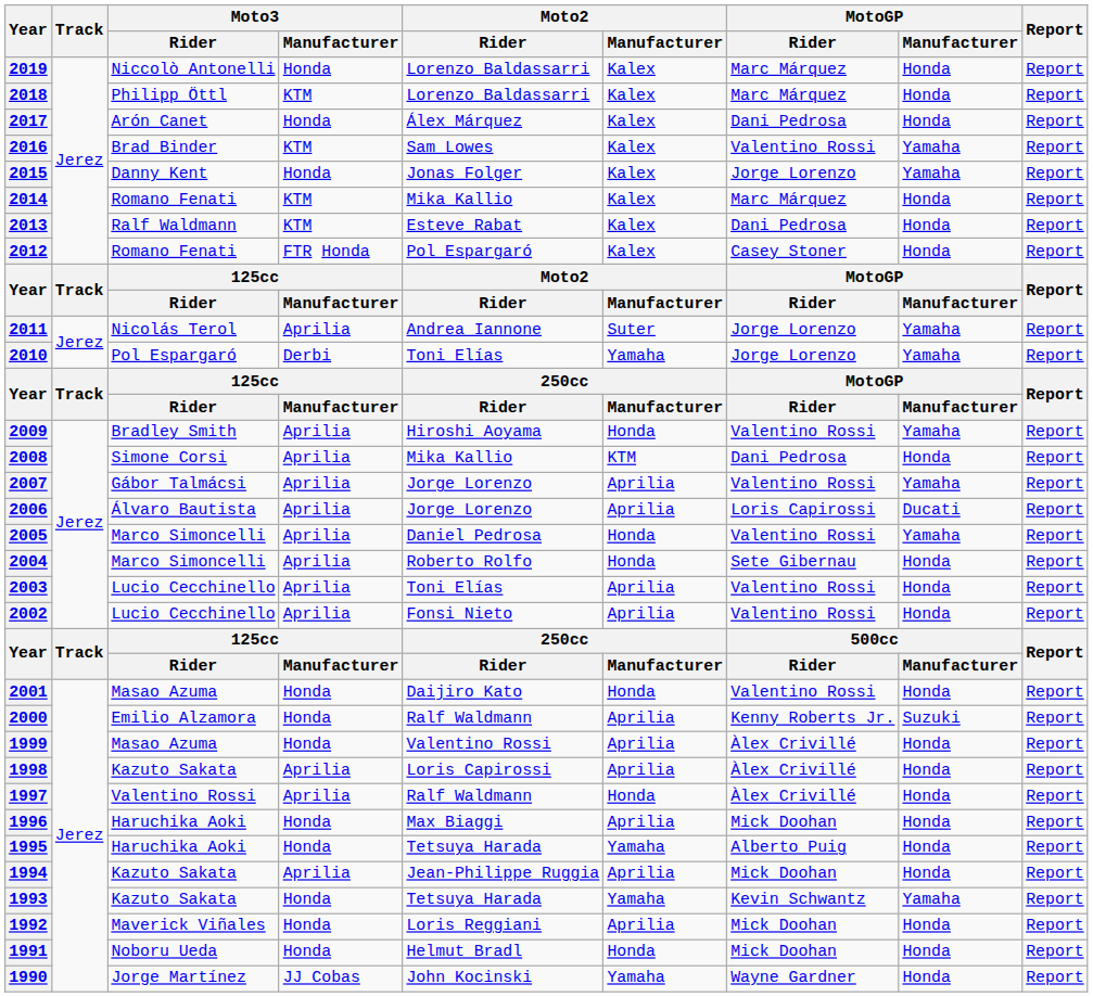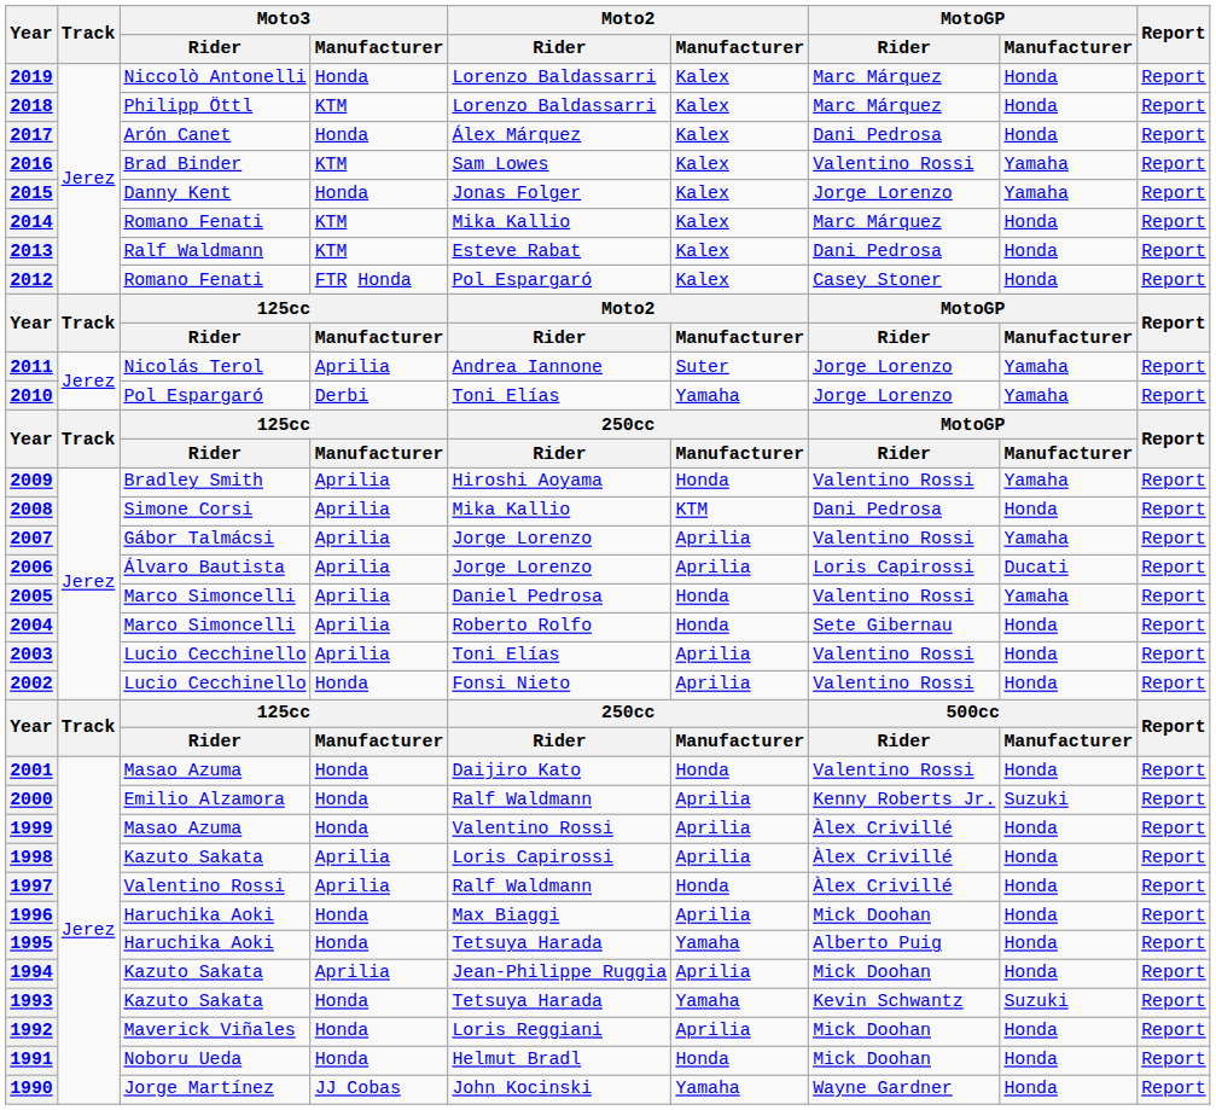 <table class="wikitable" style="font-size: 95%;">
 <tr>
 <th rowspan=2>Year</th>
 <th rowspan=2>Track</th>
 <th colspan=2>Moto3</th>
 <th colspan=2>Moto2</th>
 <th colspan=2>MotoGP</th>
 <th rowspan=2>Report</th>
 </tr>
 <tr>
 <th>Rider</th>
 <th>Manufacturer</th>
 <th>Rider</th>
 <th>Manufacturer</th>
 <th>Rider</th>
 <th>Manufacturer</th>
 </tr>
 <tr>
 <th><a href='#'>2019</a></th>
 <td rowspan="8"><a href='#'>Jerez</a></td>
 <td> <a href='#'>Niccolò Antonelli</a></td>
 <td><a href='#'>Honda</a></td>
 <td> <a href='#'>Lorenzo Baldassarri</a></td>
 <td><a href='#'>Kalex</a></td>
 <td> <a href='#'>Marc Márquez</a></td>
 <td><a href='#'>Honda</a></td>
 <td><a href='#'>Report</a></td>
 </tr>
 <tr>
 <th><a href='#'>2018</a></th>
 <td> <a href='#'>Philipp Öttl</a></td>
 <td><a href='#'>KTM</a></td>
 <td> <a href='#'>Lorenzo Baldassarri</a></td>
 <td><a href='#'>Kalex</a></td>
 <td> <a href='#'>Marc Márquez</a></td>
 <td><a href='#'>Honda</a></td>
 <td><a href='#'>Report</a></td>
 </tr>
 <tr>
 <th><a href='#'>2017</a></th>
 <td> <a href='#'>Arón Canet</a></td>
 <td><a href='#'>Honda</a></td>
 <td> <a href='#'>Álex Márquez</a></td>
 <td><a href='#'>Kalex</a></td>
 <td> <a href='#'>Dani Pedrosa</a></td>
 <td><a href='#'>Honda</a></td>
 <td><a href='#'>Report</a></td>
 </tr>
 <tr>
 <th><a href='#'>2016</a></th>
 <td> <a href='#'>Brad Binder</a></td>
 <td><a href='#'>KTM</a></td>
 <td> <a href='#'>Sam Lowes</a></td>
 <td><a href='#'>Kalex</a></td>
 <td> <a href='#'>Valentino Rossi</a></td>
 <td><a href='#'>Yamaha</a></td>
 <td><a href='#'>Report</a></td>
 </tr>
 <tr>
 <th><a href='#'>2015</a></th>
 <td> <a href='#'>Danny Kent</a></td>
 <td><a href='#'>Honda</a></td>
 <td> <a href='#'>Jonas Folger</a></td>
 <td><a href='#'>Kalex</a></td>
 <td> <a href='#'>Jorge Lorenzo</a></td>
 <td><a href='#'>Yamaha</a></td>
 <td><a href='#'>Report</a></td>
 </tr>
 <tr>
 <th><a href='#'>2014</a></th>
 <td> <a href='#'>Romano Fenati</a></td>
 <td><a href='#'>KTM</a></td>
 <td> <a href='#'>Mika Kallio</a></td>
 <td><a href='#'>Kalex</a></td>
 <td> <a href='#'>Marc Márquez</a></td>
 <td><a href='#'>Honda</a></td>
 <td><a href='#'>Report</a></td>
 </tr>
 <tr>
 <th><a href='#'>2013</a></th>
 <td> <a href='#'>Ralf Waldmann</a></td>
 <td><a href='#'>KTM</a></td>
 <td> <a href='#'>Esteve Rabat</a></td>
 <td><a href='#'>Kalex</a></td>
 <td> <a href='#'>Dani Pedrosa</a></td>
 <td><a href='#'>Honda</a></td>
 <td><a href='#'>Report</a></td>
 </tr>
 <tr>
 <th><a href='#'>2012</a></th>
 <td> <a href='#'>Romano Fenati</a></td>
 <td><a href='#'>FTR</a> <a href='#'>Honda</a></td>
 <td> <a href='#'>Pol Espargaró</a></td>
 <td><a href='#'>Kalex</a></td>
 <td> <a href='#'>Casey Stoner</a></td>
 <td><a href='#'>Honda</a></td>
 <td><a href='#'>Report</a></td>
 </tr>
 <tr>
 <th rowspan=2>Year</th>
 <th rowspan=2>Track</th>
 <th colspan=2>125cc</th>
 <th colspan=2>Moto2</th>
 <th colspan=2>MotoGP</th>
 <th rowspan=2>Report</th>
 </tr>
 <tr>
 <th>Rider</th>
 <th>Manufacturer</th>
 <th>Rider</th>
 <th>Manufacturer</th>
 <th>Rider</th>
 <th>Manufacturer</th>
 </tr>
 <tr>
 <th><a href='#'>2011</a></th>
 <td rowspan="2"><a href='#'>Jerez</a></td>
 <td> <a href='#'>Nicolás Terol</a></td>
 <td><a href='#'>Aprilia</a></td>
 <td> <a href='#'>Andrea Iannone</a></td>
 <td><a href='#'>Suter</a></td>
 <td> <a href='#'>Jorge Lorenzo</a></td>
 <td><a href='#'>Yamaha</a></td>
 <td><a href='#'>Report</a></td>
 </tr>
 <tr>
 <th><a href='#'>2010</a></th>
 <td> <a href='#'>Pol Espargaró</a></td>
 <td><a href='#'>Derbi</a></td>
 <td> <a href='#'>Toni Elías</a></td>
 <td><a href='#'>Yamaha</a></td>
 <td> <a href='#'>Jorge Lorenzo</a></td>
 <td><a href='#'>Yamaha</a></td>
 <td><a href='#'>Report</a></td>
 </tr>
 <tr>
 <th rowspan=2>Year</th>
 <th rowspan=2>Track</th>
 <th colspan=2>125cc</th>
 <th colspan=2>250cc</th>
 <th colspan=2>MotoGP</th>
 <th rowspan=2>Report</th>
 </tr>
 <tr>
 <th>Rider</th>
 <th>Manufacturer</th>
 <th>Rider</th>
 <th>Manufacturer</th>
 <th>Rider</th>
 <th>Manufacturer</th>
 </tr>
 <tr>
 <th><a href='#'>2009</a></th>
 <td rowspan="8"><a href='#'>Jerez</a></td>
 <td> <a href='#'>Bradley Smith</a></td>
 <td><a href='#'>Aprilia</a></td>
 <td> <a href='#'>Hiroshi Aoyama</a></td>
 <td><a href='#'>Honda</a></td>
 <td> <a href='#'>Valentino Rossi</a></td>
 <td><a href='#'>Yamaha</a></td>
 <td><a href='#'>Report</a></td>
 </tr>
 <tr>
 <th><a href='#'>2008</a></th>
 <td> <a href='#'>Simone Corsi</a></td>
 <td><a href='#'>Aprilia</a></td>
 <td> <a href='#'>Mika Kallio</a></td>
 <td><a href='#'>KTM</a></td>
 <td> <a href='#'>Dani Pedrosa</a></td>
 <td><a href='#'>Honda</a></td>
 <td><a href='#'>Report</a></td>
 </tr>
 <tr>
 <th><a href='#'>2007</a></th>
 <td> <a href='#'>Gábor Talmácsi</a></td>
 <td><a href='#'>Aprilia</a></td>
 <td> <a href='#'>Jorge Lorenzo</a></td>
 <td><a href='#'>Aprilia</a></td>
 <td> <a href='#'>Valentino Rossi</a></td>
 <td><a href='#'>Yamaha</a></td>
 <td><a href='#'>Report</a></td>
 </tr>
 <tr>
 <th><a href='#'>2006</a></th>
 <td> <a href='#'>Álvaro Bautista</a></td>
 <td><a href='#'>Aprilia</a></td>
 <td> <a href='#'>Jorge Lorenzo</a></td>
 <td><a href='#'>Aprilia</a></td>
 <td> <a href='#'>Loris Capirossi</a></td>
 <td><a href='#'>Ducati</a></td>
 <td><a href='#'>Report</a></td>
 </tr>
 <tr>
 <th><a href='#'>2005</a></th>
 <td> <a href='#'>Marco Simoncelli</a></td>
 <td><a href='#'>Aprilia</a></td>
 <td> <a href='#'>Daniel Pedrosa</a></td>
 <td><a href='#'>Honda</a></td>
 <td> <a href='#'>Valentino Rossi</a></td>
 <td><a href='#'>Yamaha</a></td>
 <td><a href='#'>Report</a></td>
 </tr>
 <tr>
 <th><a href='#'>2004</a></th>
 <td> <a href='#'>Marco Simoncelli</a></td>
 <td><a href='#'>Aprilia</a></td>
 <td> <a href='#'>Roberto Rolfo</a></td>
 <td><a href='#'>Honda</a></td>
 <td> <a href='#'>Sete Gibernau</a></td>
 <td><a href='#'>Honda</a></td>
 <td><a href='#'>Report</a></td>
 </tr>
 <tr>
 <th><a href='#'>2003</a></th>
 <td> <a href='#'>Lucio Cecchinello</a></td>
 <td><a href='#'>Aprilia</a></td>
 <td> <a href='#'>Toni Elías</a></td>
 <td><a href='#'>Aprilia</a></td>
 <td> <a href='#'>Valentino Rossi</a></td>
 <td><a href='#'>Honda</a></td>
 <td><a href='#'>Report</a></td>
 </tr>
 <tr>
 <th><a href='#'>2002</a></th>
 <td> <a href='#'>Lucio Cecchinello</a></td>
-<td><a href='#'>Aprilia</a></td>
+<td><a href='#'>Honda</a></td>
 <td> <a href='#'>Fonsi Nieto</a></td>
 <td><a href='#'>Aprilia</a></td>
 <td> <a href='#'>Valentino Rossi</a></td>
 <td><a href='#'>Honda</a></td>
 <td><a href='#'>Report</a></td>
 </tr>
 <tr>
 <th rowspan=2>Year</th>
 <th rowspan=2>Track</th>
 <th colspan=2>125cc</th>
 <th colspan=2>250cc</th>
 <th colspan=2>500cc</th>
 <th rowspan=2>Report</th>
 </tr>
 <tr>
 <th>Rider</th>
 <th>Manufacturer</th>
 <th>Rider</th>
 <th>Manufacturer</th>
 <th>Rider</th>
 <th>Manufacturer</th>
 </tr>
 <tr>
 <th><a href='#'>2001</a></th>
 <td rowspan="12"><a href='#'>Jerez</a></td>
 <td> <a href='#'>Masao Azuma</a></td>
 <td><a href='#'>Honda</a></td>
 <td> <a href='#'>Daijiro Kato</a></td>
 <td><a href='#'>Honda</a></td>
 <td> <a href='#'>Valentino Rossi</a></td>
 <td><a href='#'>Honda</a></td>
 <td><a href='#'>Report</a></td>
 </tr>
 <tr>
 <th><a href='#'>2000</a></th>
 <td> <a href='#'>Emilio Alzamora</a></td>
 <td><a href='#'>Honda</a></td>
 <td> <a href='#'>Ralf Waldmann</a></td>
 <td><a href='#'>Aprilia</a></td>
 <td> <a href='#'>Kenny Roberts Jr.</a></td>
 <td><a href='#'>Suzuki</a></td>
 <td><a href='#'>Report</a></td>
 </tr>
 <tr>
 <th><a href='#'>1999</a></th>
 <td> <a href='#'>Masao Azuma</a></td>
 <td><a href='#'>Honda</a></td>
 <td> <a href='#'>Valentino Rossi</a></td>
 <td><a href='#'>Aprilia</a></td>
 <td> <a href='#'>Àlex Crivillé</a></td>
 <td><a href='#'>Honda</a></td>
 <td><a href='#'>Report</a></td>
 </tr>
 <tr>
 <th><a href='#'>1998</a></th>
 <td> <a href='#'>Kazuto Sakata</a></td>
 <td><a href='#'>Aprilia</a></td>
 <td> <a href='#'>Loris Capirossi</a></td>
 <td><a href='#'>Aprilia</a></td>
 <td> <a href='#'>Àlex Crivillé</a></td>
 <td><a href='#'>Honda</a></td>
 <td><a href='#'>Report</a></td>
 </tr>
 <tr>
 <th><a href='#'>1997</a></th>
 <td> <a href='#'>Valentino Rossi</a></td>
 <td><a href='#'>Aprilia</a></td>
 <td> <a href='#'>Ralf Waldmann</a></td>
 <td><a href='#'>Honda</a></td>
 <td> <a href='#'>Àlex Crivillé</a></td>
 <td><a href='#'>Honda</a></td>
 <td><a href='#'>Report</a></td>
 </tr>
 <tr>
 <th><a href='#'>1996</a></th>
 <td> <a href='#'>Haruchika Aoki</a></td>
 <td><a href='#'>Honda</a></td>
 <td> <a href='#'>Max Biaggi</a></td>
 <td><a href='#'>Aprilia</a></td>
 <td> <a href='#'>Mick Doohan</a></td>
 <td><a href='#'>Honda</a></td>
 <td><a href='#'>Report</a></td>
 </tr>
 <tr>
 <th><a href='#'>1995</a></th>
 <td> <a href='#'>Haruchika Aoki</a></td>
 <td><a href='#'>Honda</a></td>
 <td> <a href='#'>Tetsuya Harada</a></td>
 <td><a href='#'>Yamaha</a></td>
 <td> <a href='#'>Alberto Puig</a></td>
 <td><a href='#'>Honda</a></td>
 <td><a href='#'>Report</a></td>
 </tr>
 <tr>
 <th><a href='#'>1994</a></th>
 <td> <a href='#'>Kazuto Sakata</a></td>
 <td><a href='#'>Aprilia</a></td>
 <td> <a href='#'>Jean-Philippe Ruggia</a></td>
 <td><a href='#'>Aprilia</a></td>
 <td> <a href='#'>Mick Doohan</a></td>
 <td><a href='#'>Honda</a></td>
 <td><a href='#'>Report</a></td>
 </tr>
 <tr>
 <th><a href='#'>1993</a></th>
 <td> <a href='#'>Kazuto Sakata</a></td>
 <td><a href='#'>Honda</a></td>
 <td> <a href='#'>Tetsuya Harada</a></td>
 <td><a href='#'>Yamaha</a></td>
 <td> <a href='#'>Kevin Schwantz</a></td>
-<td><a href='#'>Yamaha</a></td>
+<td><a href='#'>Suzuki</a></td>
 <td><a href='#'>Report</a></td>
 </tr>
 <tr>
 <th><a href='#'>1992</a></th>
 <td> <a href='#'>Maverick Viñales</a></td>
 <td><a href='#'>Honda</a></td>
 <td> <a href='#'>Loris Reggiani</a></td>
 <td><a href='#'>Aprilia</a></td>
 <td> <a href='#'>Mick Doohan</a></td>
 <td><a href='#'>Honda</a></td>
 <td><a href='#'>Report</a></td>
 </tr>
 <tr>
 <th><a href='#'>1991</a></th>
 <td> <a href='#'>Noboru Ueda</a></td>
 <td><a href='#'>Honda</a></td>
 <td> <a href='#'>Helmut Bradl</a></td>
 <td><a href='#'>Honda</a></td>
 <td> <a href='#'>Mick Doohan</a></td>
 <td><a href='#'>Honda</a></td>
 <td><a href='#'>Report</a></td>
 </tr>
 <tr>
 <th><a href='#'>1990</a></th>
 <td> <a href='#'>Jorge Martínez</a></td>
 <td><a href='#'>JJ Cobas</a></td>
 <td> <a href='#'>John Kocinski</a></td>
 <td><a href='#'>Yamaha</a></td>
 <td> <a href='#'>Wayne Gardner</a></td>
 <td><a href='#'>Honda</a></td>
 <td><a href='#'>Report</a></td>
 </tr>
 </table>
